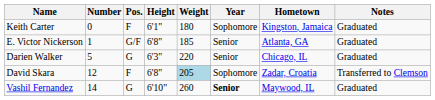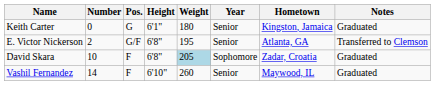 <table class="wikitable sortable" border="1">
 <tr>
 <th>Name</th>
 <th>Number</th>
 <th>Pos.</th>
 <th>Height</th>
 <th>Weight</th>
 <th>Year</th>
 <th>Hometown</th>
 <th class="unsortable">Notes</th>
 </tr>
 <tr>
 <td>Keith Carter</td>
 <td>0</td>
-<td>F</td>
+<td>G</td>
 <td>6'1"</td>
 <td>180</td>
-<td>Sophomore</td>
+<td>Senior</td>
 <td><a href='#'>Kingston, Jamaica</a></td>
 <td>Graduated</td>
 </tr>
 <tr>
 <td>E. Victor Nickerson</td>
-<td>1</td>
+<td>2</td>
 <td>G/F</td>
 <td>6'8"</td>
-<td>185</td>
+<td>195</td>
 <td>Senior</td>
 <td><a href='#'>Atlanta, GA</a></td>
-<td>Graduated</td>
-</tr>
-<tr>
-<td>Darien Walker</td>
-<td>5</td>
-<td>G</td>
-<td>6'3"</td>
-<td>220</td>
-<td>Senior</td>
-<td><a href='#'>Chicago, IL</a></td>
-<td>Graduated</td>
+<td>Transferred to <a href='#'>Clemson</a></td>
 </tr>
 <tr>
 <td>David Skara</td>
-<td>12</td>
+<td>10</td>
 <td>F</td>
 <td>6'8"</td>
 <td style="background: lightblue;">205</td>
 <td>Sophomore</td>
 <td><a href='#'>Zadar, Croatia</a></td>
-<td>Transferred to <a href='#'>Clemson</a></td>
+<td>Graduated</td>
 </tr>
 <tr>
 <td><a href='#'>Vashil Fernandez</a></td>
 <td>14</td>
-<td>G</td>
+<td>F</td>
 <td>6'10"</td>
 <td>260</td>
-<td><strong>Senior</strong></td>
+<td>Senior</td>
 <td><a href='#'>Maywood, IL</a></td>
 <td>Graduated</td>
 </tr>
 </table>
